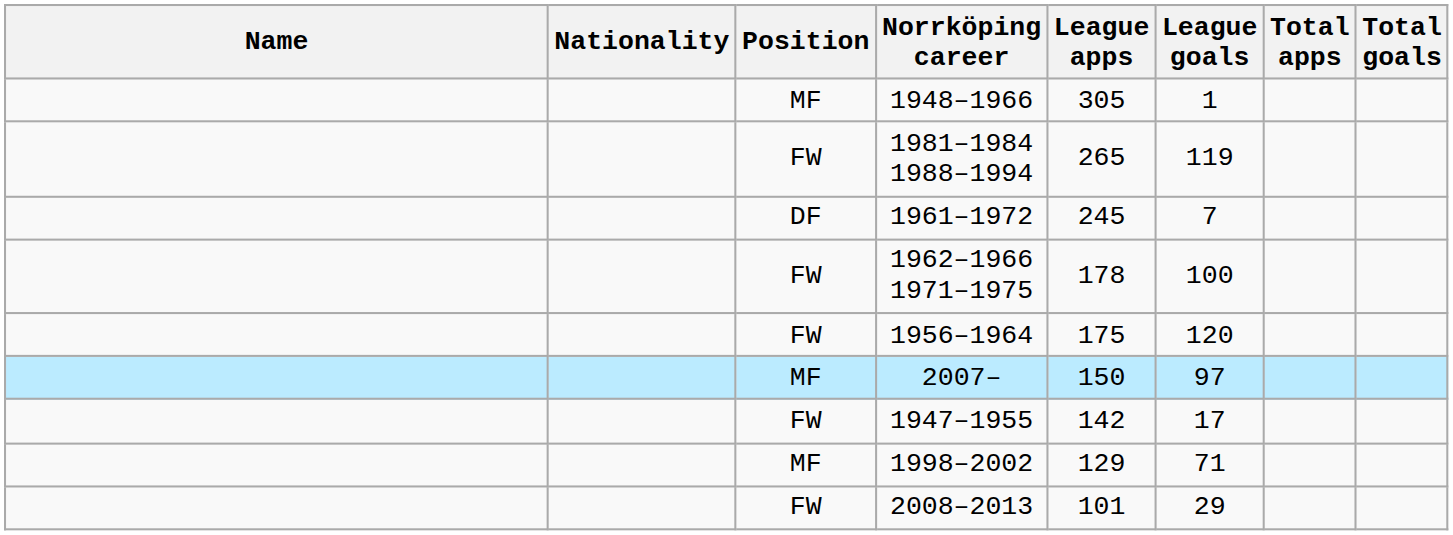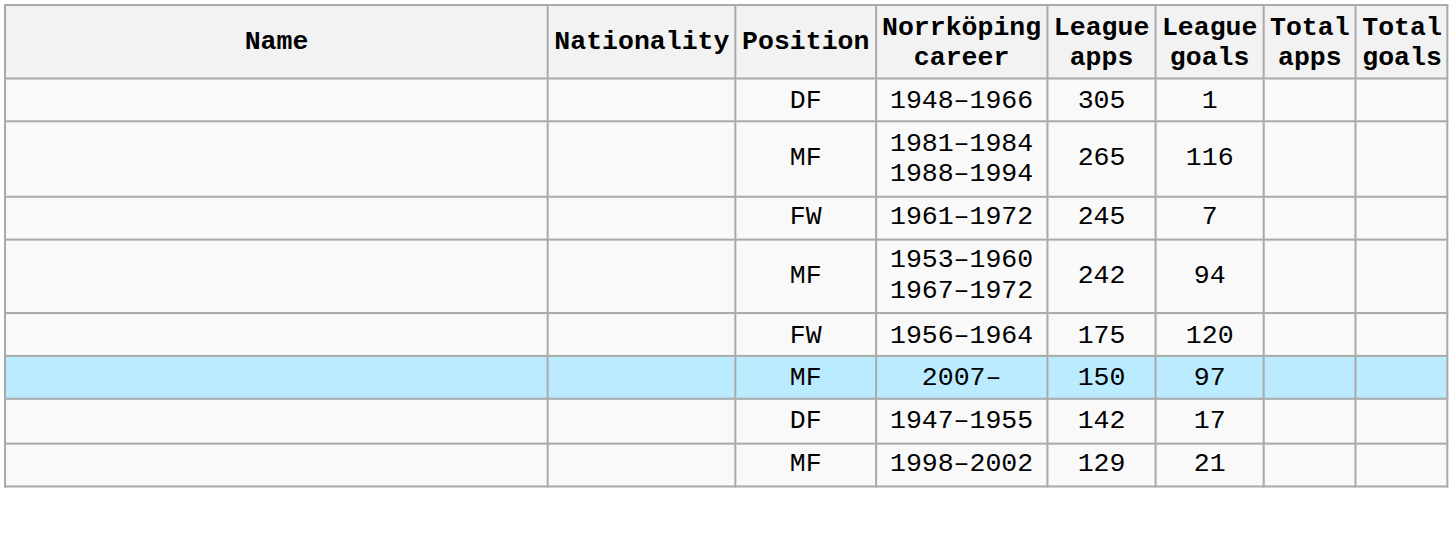 <table class="wikitable sortable" style="text-align: center;">
 <tr>
 <th style="width:20em">Name</th>
 <th>Nationality</th>
 <th>Position</th>
 <th>Norrköping<br>career</th>
 <th>League<br>apps</th>
 <th>League<br>goals</th>
 <th>Total<br>apps</th>
 <th>Total<br>goals</th>
 </tr>
 <tr>
 <td align=left></td>
 <td align=left></td>
-<td>MF</td>
+<td>DF</td>
 <td>1948–1966</td>
 <td>305</td>
 <td>1</td>
 <td></td>
 <td></td>
 </tr>
 <tr>
 <td align=left></td>
 <td align=left></td>
-<td>FW</td>
+<td>MF</td>
 <td>1981–1984<br>1988–1994</td>
 <td>265</td>
-<td>119</td>
+<td>116</td>
 <td></td>
 <td></td>
 </tr>
 <tr>
 <td align=left></td>
 <td align=left></td>
-<td>DF</td>
+<td>FW</td>
 <td>1961–1972</td>
 <td>245</td>
 <td>7</td>
 <td></td>
 <td></td>
 </tr>
 <tr>
 <td align=left></td>
 <td align=left></td>
-<td>FW</td>
-<td>1962–1966<br>1971–1975</td>
-<td>178</td>
-<td>100</td>
+<td>MF</td>
+<td>1953–1960<br>1967–1972</td>
+<td>242</td>
+<td>94</td>
 <td></td>
 <td></td>
 </tr>
 <tr>
 <td align=left></td>
 <td align=left></td>
 <td>FW</td>
 <td>1956–1964</td>
 <td>175</td>
 <td>120</td>
 <td></td>
 <td></td>
 </tr>
 <tr style="background:#bbebff;">
 <td align=left></td>
 <td align=left></td>
 <td>MF</td>
 <td>2007–</td>
 <td>150</td>
 <td>97</td>
 <td></td>
 <td></td>
 </tr>
 <tr>
 <td align=left></td>
 <td align=left></td>
-<td>FW</td>
+<td>DF</td>
 <td>1947–1955</td>
 <td>142</td>
 <td>17</td>
 <td></td>
 <td></td>
 </tr>
 <tr>
 <td align=left></td>
 <td align=left></td>
 <td>MF</td>
 <td>1998–2002</td>
 <td>129</td>
-<td>71</td>
-<td></td>
-<td></td>
-</tr>
-<tr>
-<td align=left></td>
-<td align=left></td>
-<td>FW</td>
-<td>2008–2013</td>
-<td>101</td>
-<td>29</td>
+<td>21</td>
 <td></td>
 <td></td>
 </tr>
 </table>
